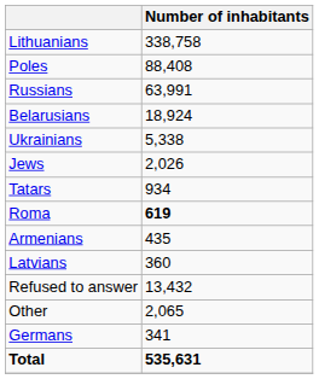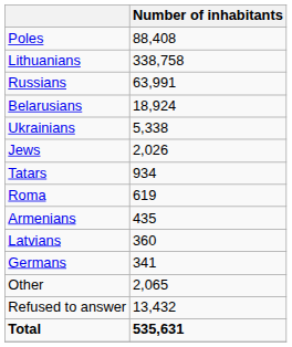 <table class="wikitable">
 <tr>
 <th></th>
 <th>Number of inhabitants</th>
 </tr>
 <tr>
+<td><a href='#'>Poles</a></td>
+<td>88,408</td>
+</tr>
+<tr>
 <td><a href='#'>Lithuanians</a></td>
 <td>338,758</td>
-</tr>
-<tr>
-<td><a href='#'>Poles</a></td>
-<td>88,408</td>
 </tr>
 <tr>
 <td><a href='#'>Russians</a></td>
 <td>63,991</td>
 </tr>
 <tr>
 <td><a href='#'>Belarusians</a></td>
 <td>18,924</td>
 </tr>
 <tr>
 <td><a href='#'>Ukrainians</a></td>
 <td>5,338</td>
 </tr>
 <tr>
 <td><a href='#'>Jews</a></td>
 <td>2,026</td>
 </tr>
 <tr>
 <td><a href='#'>Tatars</a></td>
 <td>934</td>
 </tr>
 <tr>
 <td><a href='#'>Roma</a></td>
-<td><strong>619</strong></td>
+<td>619</td>
 </tr>
 <tr>
 <td><a href='#'>Armenians</a></td>
 <td>435</td>
 </tr>
 <tr>
 <td><a href='#'>Latvians</a></td>
 <td>360</td>
 </tr>
 <tr>
-<td>Refused to answer</td>
-<td>13,432</td>
+<td><a href='#'>Germans</a></td>
+<td>341</td>
 </tr>
 <tr>
 <td>Other</td>
 <td>2,065</td>
 </tr>
 <tr>
-<td><a href='#'>Germans</a></td>
-<td>341</td>
+<td>Refused to answer</td>
+<td>13,432</td>
 </tr>
 <tr>
 <td><strong>Total</strong></td>
 <td><strong>535,631</strong></td>
 </tr>
 <tr>
 </tr>
 </table>
